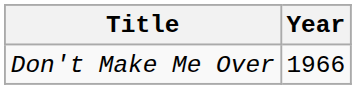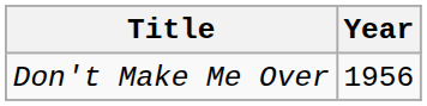 <table class="wikitable">
 <tr>
 <th>Title</th>
 <th>Year</th>
 </tr>
 <tr>
 <td><em>Don't Make Me Over</em></td>
-<td>1966</td>
+<td>1956</td>
 </tr>
 </table>
